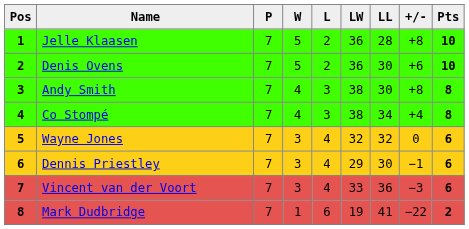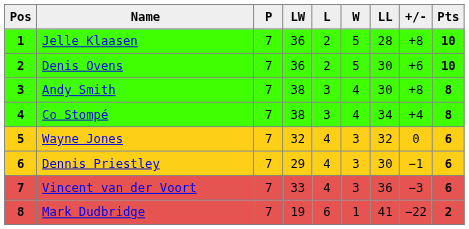 <table style=border-collapse:collapse border=1 cellspacing=0 cellpadding=5>
 <tr align=center bgcolor=#efefef>
 <th width=20>Pos</th>
 <th width=220>Name</th>
 <th width=20>P</th>
+<th width=20>LW</th>
+<th width=20>L</th>
 <th width=20>W</th>
-<th width=20>L</th>
-<th width=20>LW</th>
 <th width=20>LL</th>
 <th width=20>+/-</th>
 <th width=20>Pts</th>
 </tr>
 <tr align=center bgcolor="#3FFF00">
 <td><strong>1</strong></td>
 <td align="left"> <a href='#'>Jelle Klaasen</a></td>
 <td>7</td>
+<td>36</td>
+<td>2</td>
 <td>5</td>
-<td>2</td>
-<td>36</td>
 <td>28</td>
 <td>+8</td>
 <td><strong>10</strong></td>
 </tr>
 <tr align=center bgcolor="#3FFF00">
 <td><strong>2</strong></td>
 <td align="left"> <a href='#'>Denis Ovens</a></td>
 <td>7</td>
+<td>36</td>
+<td>2</td>
 <td>5</td>
-<td>2</td>
-<td>36</td>
 <td>30</td>
 <td>+6</td>
 <td><strong>10</strong></td>
 </tr>
 <tr align=center bgcolor="#3FFF00">
 <td><strong>3</strong></td>
 <td align="left"> <a href='#'>Andy Smith</a></td>
 <td>7</td>
+<td>38</td>
+<td>3</td>
 <td>4</td>
-<td>3</td>
-<td>38</td>
 <td>30</td>
 <td>+8</td>
 <td><strong>8</strong></td>
 </tr>
 <tr align=center bgcolor="#3FFF00">
 <td><strong>4</strong></td>
 <td align="left"> <a href='#'>Co Stompé</a></td>
 <td>7</td>
+<td>38</td>
+<td>3</td>
 <td>4</td>
-<td>3</td>
-<td>38</td>
 <td>34</td>
 <td>+4</td>
 <td><strong>8</strong></td>
 </tr>
 <tr align=center bgcolor="#FDD017">
 <td><strong>5</strong></td>
 <td align="left"> <a href='#'>Wayne Jones</a></td>
 <td>7</td>
+<td>32</td>
+<td>4</td>
 <td>3</td>
-<td>4</td>
-<td>32</td>
 <td>32</td>
 <td>0</td>
 <td><strong>6</strong></td>
 </tr>
 <tr align=center bgcolor="#FDD017">
 <td><strong>6</strong></td>
 <td align="left"> <a href='#'>Dennis Priestley</a></td>
 <td>7</td>
+<td>29</td>
+<td>4</td>
 <td>3</td>
-<td>4</td>
-<td>29</td>
 <td>30</td>
 <td>−1</td>
 <td><strong>6</strong></td>
 </tr>
 <tr align=center bgcolor="#E55451">
 <td><strong>7</strong></td>
 <td align="left"> <a href='#'>Vincent van der Voort</a></td>
 <td>7</td>
+<td>33</td>
+<td>4</td>
 <td>3</td>
-<td>4</td>
-<td>33</td>
 <td>36</td>
 <td>−3</td>
 <td><strong>6</strong></td>
 </tr>
 <tr align=center bgcolor="#E55451">
 <td><strong>8</strong></td>
 <td align="left"> <a href='#'>Mark Dudbridge</a></td>
 <td>7</td>
+<td>19</td>
+<td>6</td>
 <td>1</td>
-<td>6</td>
-<td>19</td>
 <td>41</td>
 <td>−22</td>
 <td><strong>2</strong></td>
 </tr>
 </table>
